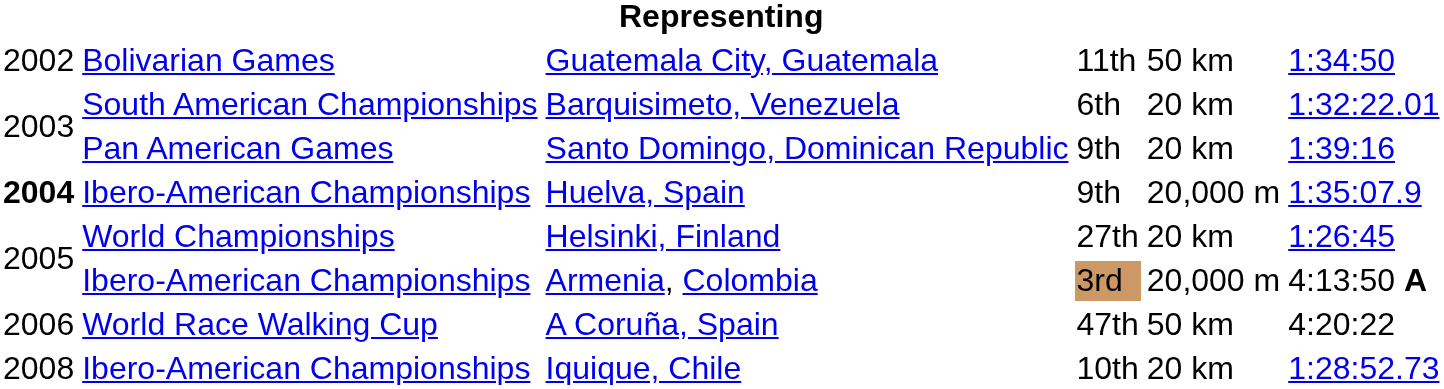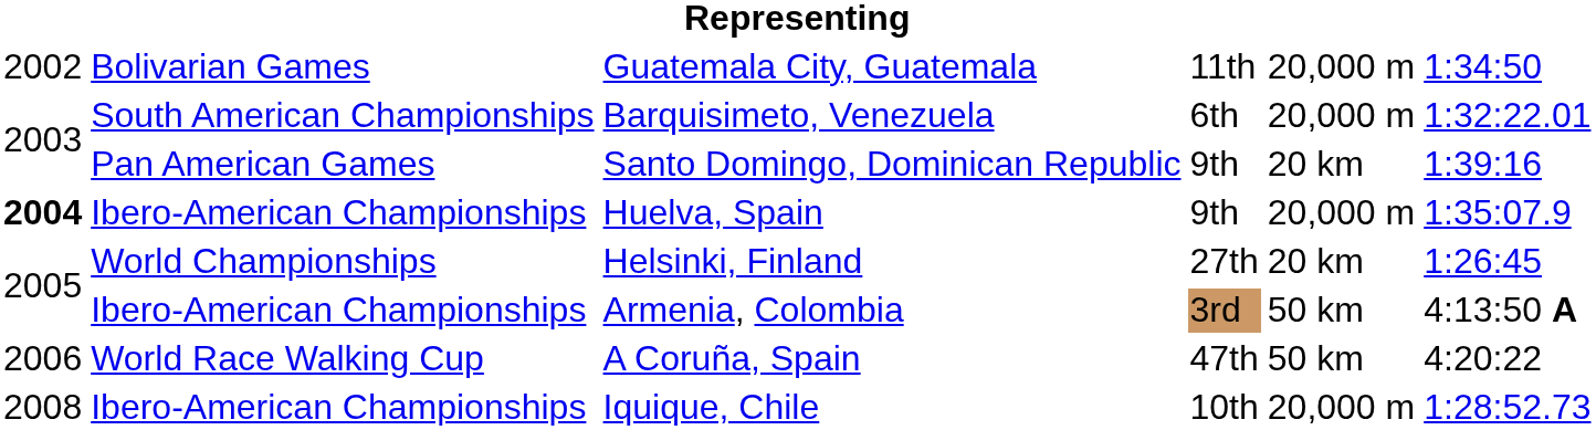 <table>
 <tr>
 <th colspan="6">Representing </th>
 </tr>
 <tr>
 <td>2002</td>
 <td><a href='#'>Bolivarian Games</a></td>
 <td><a href='#'>Guatemala City, Guatemala</a></td>
 <td>11th</td>
-<td>50 km</td>
+<td>20,000 m</td>
 <td><a href='#'>1:34:50</a></td>
 </tr>
 <tr>
 <td rowspan=2>2003</td>
 <td><a href='#'>South American Championships</a></td>
 <td><a href='#'>Barquisimeto, Venezuela</a></td>
 <td>6th</td>
-<td>20 km</td>
+<td>20,000 m</td>
 <td><a href='#'>1:32:22.01</a></td>
 </tr>
 <tr>
 <td><a href='#'>Pan American Games</a></td>
 <td><a href='#'>Santo Domingo, Dominican Republic</a></td>
 <td>9th</td>
 <td>20 km</td>
 <td><a href='#'>1:39:16</a></td>
 </tr>
 <tr>
 <td><strong>2004</strong></td>
 <td><a href='#'>Ibero-American Championships</a></td>
 <td><a href='#'>Huelva, Spain</a></td>
 <td>9th</td>
 <td>20,000 m</td>
 <td><a href='#'>1:35:07.9</a></td>
 </tr>
 <tr>
 <td rowspan = "2">2005</td>
 <td><a href='#'>World Championships</a></td>
 <td><a href='#'>Helsinki, Finland</a></td>
 <td>27th</td>
 <td>20 km</td>
 <td><a href='#'>1:26:45</a></td>
 </tr>
 <tr>
 <td><a href='#'>Ibero-American Championships</a></td>
 <td><a href='#'>Armenia</a>, <a href='#'>Colombia</a></td>
 <td bgcolor=cc9966>3rd</td>
-<td>20,000 m</td>
+<td>50 km</td>
 <td>4:13:50 <strong>A</strong></td>
 </tr>
 <tr>
 <td>2006</td>
 <td><a href='#'>World Race Walking Cup</a></td>
 <td><a href='#'>A Coruña, Spain</a></td>
 <td>47th</td>
 <td>50 km</td>
 <td>4:20:22</td>
 </tr>
 <tr>
 <td>2008</td>
 <td><a href='#'>Ibero-American Championships</a></td>
 <td><a href='#'>Iquique, Chile</a></td>
 <td>10th</td>
-<td>20 km</td>
+<td>20,000 m</td>
 <td><a href='#'>1:28:52.73</a></td>
 </tr>
 </table>
